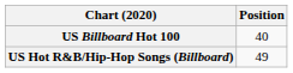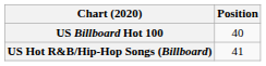 <table class="wikitable sortable plainrowheaders" style="text-align:center">
 <tr>
 <th scope="col">Chart (2020)</th>
 <th scope="col">Position</th>
 </tr>
 <tr>
 <th scope="row">US <em>Billboard</em> Hot 100</th>
 <td>40</td>
 </tr>
 <tr>
 <th scope="row">US Hot R&B/Hip-Hop Songs (<em>Billboard</em>)</th>
-<td>49</td>
+<td>41</td>
 </tr>
 </table>
